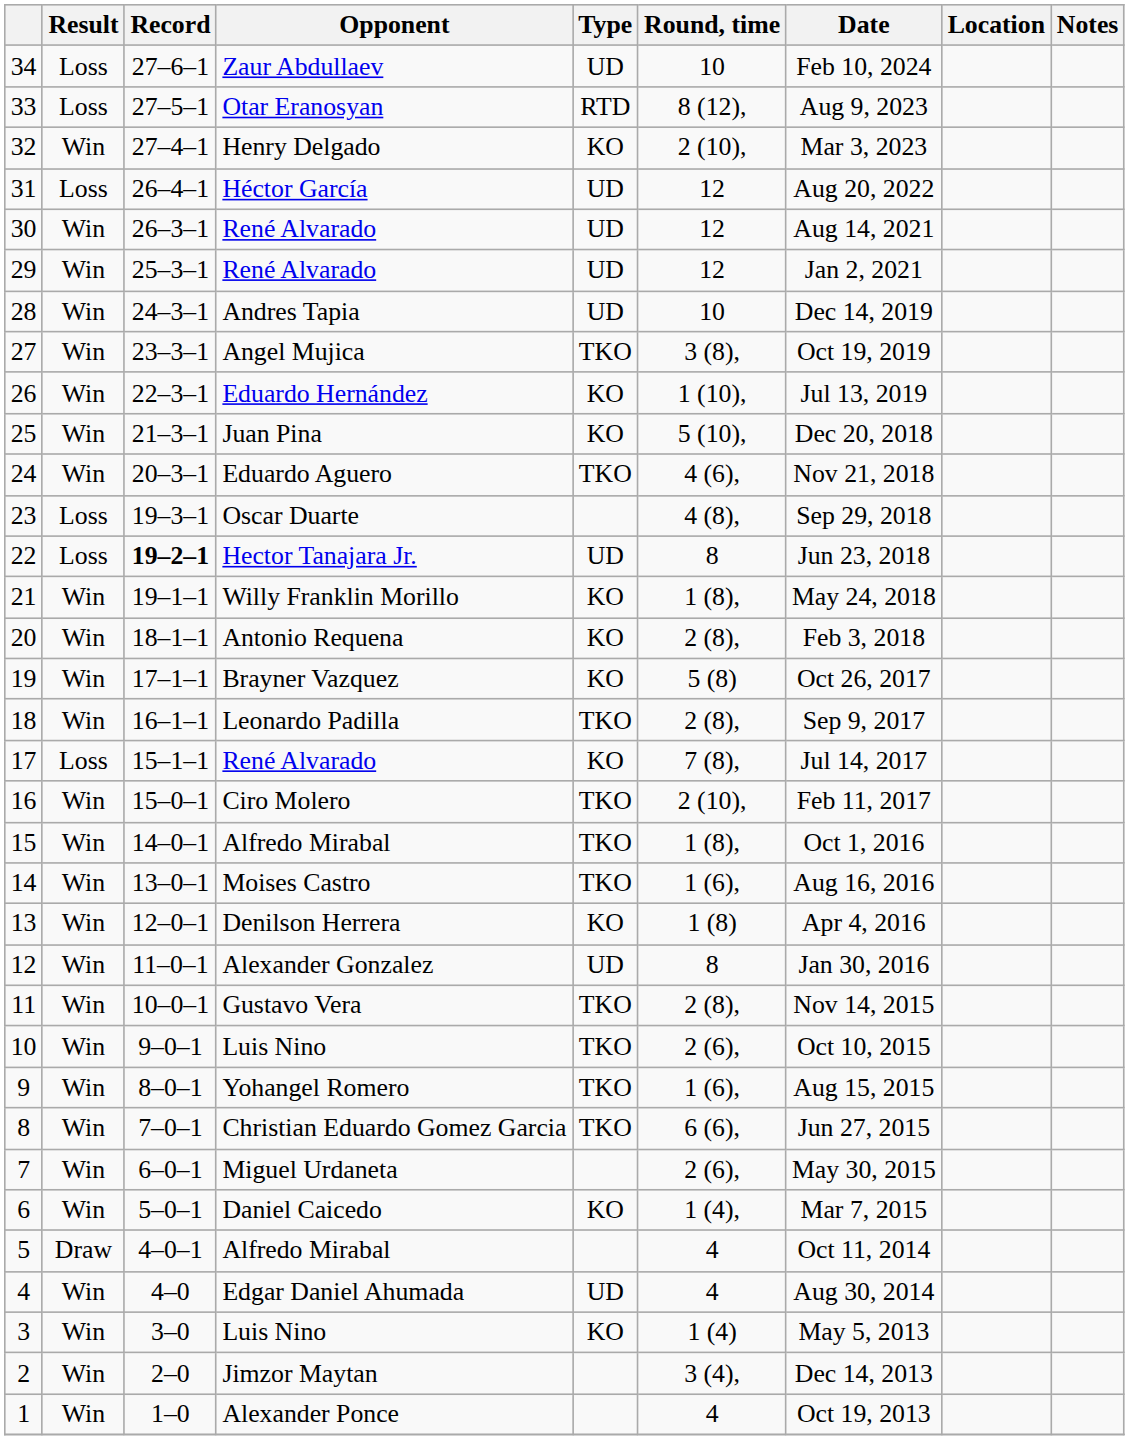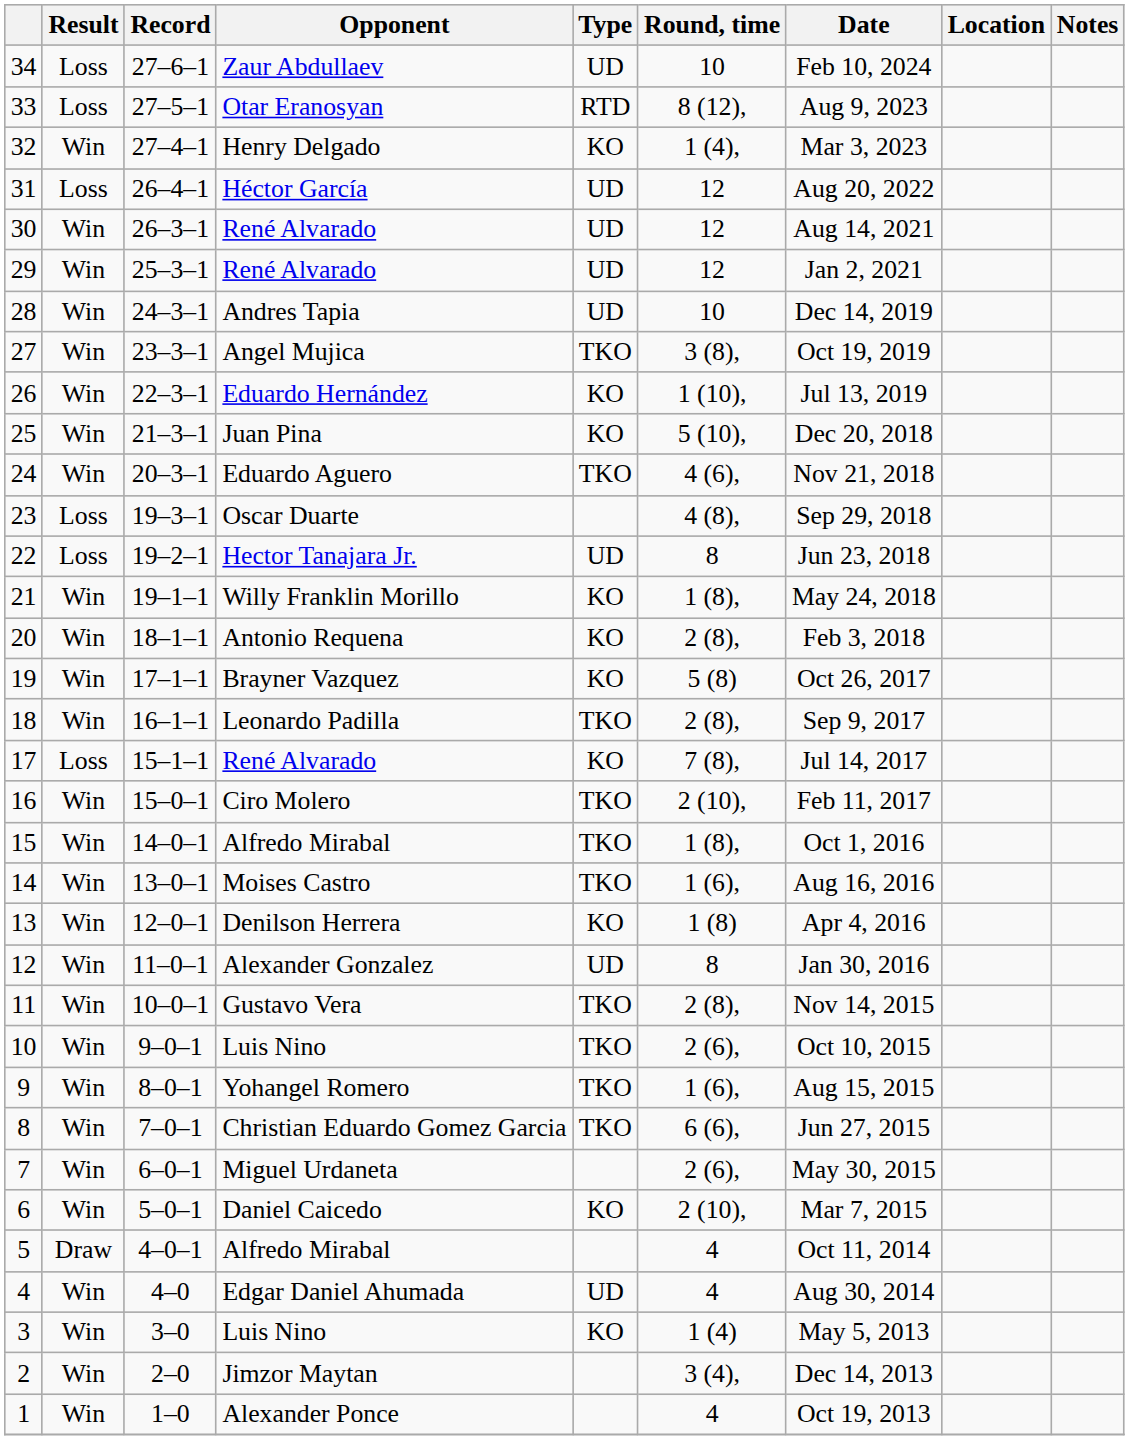 <table class="wikitable" style="text-align:center">
 <tr>
 <th></th>
 <th>Result</th>
 <th>Record</th>
 <th>Opponent</th>
 <th>Type</th>
 <th>Round, time</th>
 <th>Date</th>
 <th>Location</th>
 <th>Notes</th>
 </tr>
 <tr>
 <td>34</td>
 <td>Loss</td>
 <td>27–6–1</td>
 <td align=left><a href='#'>Zaur Abdullaev</a></td>
 <td>UD</td>
 <td>10</td>
 <td>Feb 10, 2024</td>
 <td align=left></td>
 <td></td>
 </tr>
 <tr>
 <td>33</td>
 <td>Loss</td>
 <td>27–5–1</td>
 <td align=left><a href='#'>Otar Eranosyan</a></td>
 <td>RTD</td>
 <td>8 (12), </td>
 <td>Aug 9, 2023</td>
 <td align=left></td>
 <td align=left></td>
 </tr>
 <tr>
 <td>32</td>
 <td>Win</td>
 <td>27–4–1</td>
 <td align=left>Henry Delgado</td>
 <td>KO</td>
-<td>2 (10), </td>
+<td>1 (4), </td>
 <td>Mar 3, 2023</td>
 <td align=left></td>
 <td align=left></td>
 </tr>
 <tr>
 <td>31</td>
 <td>Loss</td>
 <td>26–4–1</td>
 <td align=left><a href='#'>Héctor García</a></td>
 <td>UD</td>
 <td>12</td>
 <td>Aug 20, 2022</td>
 <td align=left></td>
 <td align=left></td>
 </tr>
 <tr>
 <td>30</td>
 <td>Win</td>
 <td>26–3–1</td>
 <td align=left><a href='#'>René Alvarado</a></td>
 <td>UD</td>
 <td>12</td>
 <td>Aug 14, 2021</td>
 <td align=left></td>
 <td align=left></td>
 </tr>
 <tr>
 <td>29</td>
 <td>Win</td>
 <td>25–3–1</td>
 <td align=left><a href='#'>René Alvarado</a></td>
 <td>UD</td>
 <td>12</td>
 <td>Jan 2, 2021</td>
 <td align=left></td>
 <td align=left></td>
 </tr>
 <tr>
 <td>28</td>
 <td>Win</td>
 <td>24–3–1</td>
 <td align=left>Andres Tapia</td>
 <td>UD</td>
 <td>10</td>
 <td>Dec 14, 2019</td>
 <td align=left></td>
 <td></td>
 </tr>
 <tr>
 <td>27</td>
 <td>Win</td>
 <td>23–3–1</td>
 <td align=left>Angel Mujica</td>
 <td>TKO</td>
 <td>3 (8), </td>
 <td>Oct 19, 2019</td>
 <td align=left></td>
 <td></td>
 </tr>
 <tr>
 <td>26</td>
 <td>Win</td>
 <td>22–3–1</td>
 <td align=left><a href='#'>Eduardo Hernández</a></td>
 <td>KO</td>
 <td>1 (10), </td>
 <td>Jul 13, 2019</td>
 <td align=left></td>
 <td></td>
 </tr>
 <tr>
 <td>25</td>
 <td>Win</td>
 <td>21–3–1</td>
 <td align=left>Juan Pina</td>
 <td>KO</td>
 <td>5 (10), </td>
 <td>Dec 20, 2018</td>
 <td align=left></td>
 <td></td>
 </tr>
 <tr>
 <td>24</td>
 <td>Win</td>
 <td>20–3–1</td>
 <td align=left>Eduardo Aguero</td>
 <td>TKO</td>
 <td>4 (6), </td>
 <td>Nov 21, 2018</td>
 <td align=left></td>
 <td></td>
 </tr>
 <tr>
 <td>23</td>
 <td>Loss</td>
 <td>19–3–1</td>
 <td align=left>Oscar Duarte</td>
 <td></td>
 <td>4 (8), </td>
 <td>Sep 29, 2018</td>
 <td align=left></td>
 <td></td>
 </tr>
 <tr>
 <td>22</td>
 <td>Loss</td>
-<td><strong>19–2–1</strong></td>
+<td>19–2–1</td>
 <td align=left><a href='#'>Hector Tanajara Jr.</a></td>
 <td>UD</td>
 <td>8</td>
 <td>Jun 23, 2018</td>
 <td align=left></td>
 <td></td>
 </tr>
 <tr>
 <td>21</td>
 <td>Win</td>
 <td>19–1–1</td>
 <td align=left>Willy Franklin Morillo</td>
 <td>KO</td>
 <td>1 (8), </td>
 <td>May 24, 2018</td>
 <td align=left></td>
 <td></td>
 </tr>
 <tr>
 <td>20</td>
 <td>Win</td>
 <td>18–1–1</td>
 <td align=left>Antonio Requena</td>
 <td>KO</td>
 <td>2 (8), </td>
 <td>Feb 3, 2018</td>
 <td align=left></td>
 <td></td>
 </tr>
 <tr>
 <td>19</td>
 <td>Win</td>
 <td>17–1–1</td>
 <td align=left>Brayner Vazquez</td>
 <td>KO</td>
 <td>5 (8)</td>
 <td>Oct 26, 2017</td>
 <td align=left></td>
 <td></td>
 </tr>
 <tr>
 <td>18</td>
 <td>Win</td>
 <td>16–1–1</td>
 <td align=left>Leonardo Padilla</td>
 <td>TKO</td>
 <td>2 (8), </td>
 <td>Sep 9, 2017</td>
 <td align=left></td>
 <td></td>
 </tr>
 <tr>
 <td>17</td>
 <td>Loss</td>
 <td>15–1–1</td>
 <td align=left><a href='#'>René Alvarado</a></td>
 <td>KO</td>
 <td>7 (8), </td>
 <td>Jul 14, 2017</td>
 <td align=left></td>
 <td></td>
 </tr>
 <tr>
 <td>16</td>
 <td>Win</td>
 <td>15–0–1</td>
 <td align=left>Ciro Molero</td>
 <td>TKO</td>
 <td>2 (10), </td>
 <td>Feb 11, 2017</td>
 <td align=left></td>
 <td></td>
 </tr>
 <tr>
 <td>15</td>
 <td>Win</td>
 <td>14–0–1</td>
 <td align=left>Alfredo Mirabal</td>
 <td>TKO</td>
 <td>1 (8), </td>
 <td>Oct 1, 2016</td>
 <td align=left></td>
 <td></td>
 </tr>
 <tr>
 <td>14</td>
 <td>Win</td>
 <td>13–0–1</td>
 <td align=left>Moises Castro</td>
 <td>TKO</td>
 <td>1 (6), </td>
 <td>Aug 16, 2016</td>
 <td align=left></td>
 <td></td>
 </tr>
 <tr>
 <td>13</td>
 <td>Win</td>
 <td>12–0–1</td>
 <td align=left>Denilson Herrera</td>
 <td>KO</td>
 <td>1 (8)</td>
 <td>Apr 4, 2016</td>
 <td align=left></td>
 <td></td>
 </tr>
 <tr>
 <td>12</td>
 <td>Win</td>
 <td>11–0–1</td>
 <td align=left>Alexander Gonzalez</td>
 <td>UD</td>
 <td>8</td>
 <td>Jan 30, 2016</td>
 <td align=left></td>
 <td></td>
 </tr>
 <tr>
 <td>11</td>
 <td>Win</td>
 <td>10–0–1</td>
 <td align=left>Gustavo Vera</td>
 <td>TKO</td>
 <td>2 (8), </td>
 <td>Nov 14, 2015</td>
 <td align=left></td>
 <td></td>
 </tr>
 <tr>
 <td>10</td>
 <td>Win</td>
 <td>9–0–1</td>
 <td align=left>Luis Nino</td>
 <td>TKO</td>
 <td>2 (6), </td>
 <td>Oct 10, 2015</td>
 <td align=left></td>
 <td></td>
 </tr>
 <tr>
 <td>9</td>
 <td>Win</td>
 <td>8–0–1</td>
 <td align=left>Yohangel Romero</td>
 <td>TKO</td>
 <td>1 (6), </td>
 <td>Aug 15, 2015</td>
 <td align=left></td>
 <td></td>
 </tr>
 <tr>
 <td>8</td>
 <td>Win</td>
 <td>7–0–1</td>
 <td align=left>Christian Eduardo Gomez Garcia</td>
 <td>TKO</td>
 <td>6 (6), </td>
 <td>Jun 27, 2015</td>
 <td align=left></td>
 <td></td>
 </tr>
 <tr>
 <td>7</td>
 <td>Win</td>
 <td>6–0–1</td>
 <td align=left>Miguel Urdaneta</td>
 <td></td>
 <td>2 (6), </td>
 <td>May 30, 2015</td>
 <td align=left></td>
 <td></td>
 </tr>
 <tr>
 <td>6</td>
 <td>Win</td>
 <td>5–0–1</td>
 <td align=left>Daniel Caicedo</td>
 <td>KO</td>
-<td>1 (4), </td>
+<td>2 (10), </td>
 <td>Mar 7, 2015</td>
 <td align=left></td>
 <td></td>
 </tr>
 <tr>
 <td>5</td>
 <td>Draw</td>
 <td>4–0–1</td>
 <td align=left>Alfredo Mirabal</td>
 <td></td>
 <td>4</td>
 <td>Oct 11, 2014</td>
 <td align=left></td>
 <td></td>
 </tr>
 <tr>
 <td>4</td>
 <td>Win</td>
 <td>4–0</td>
 <td align=left>Edgar Daniel Ahumada</td>
 <td>UD</td>
 <td>4</td>
 <td>Aug 30, 2014</td>
 <td align=left></td>
 <td></td>
 </tr>
 <tr>
 <td>3</td>
 <td>Win</td>
 <td>3–0</td>
 <td align=left>Luis Nino</td>
 <td>KO</td>
 <td>1 (4)</td>
 <td>May 5, 2013</td>
 <td align=left></td>
 <td></td>
 </tr>
 <tr>
 <td>2</td>
 <td>Win</td>
 <td>2–0</td>
 <td align=left>Jimzor Maytan</td>
 <td></td>
 <td>3 (4), </td>
 <td>Dec 14, 2013</td>
 <td align=left></td>
 <td></td>
 </tr>
 <tr>
 <td>1</td>
 <td>Win</td>
 <td>1–0</td>
 <td align=left>Alexander Ponce</td>
 <td></td>
 <td>4</td>
 <td>Oct 19, 2013</td>
 <td align=left></td>
 <td></td>
 </tr>
 <tr>
 </tr>
 </table>
